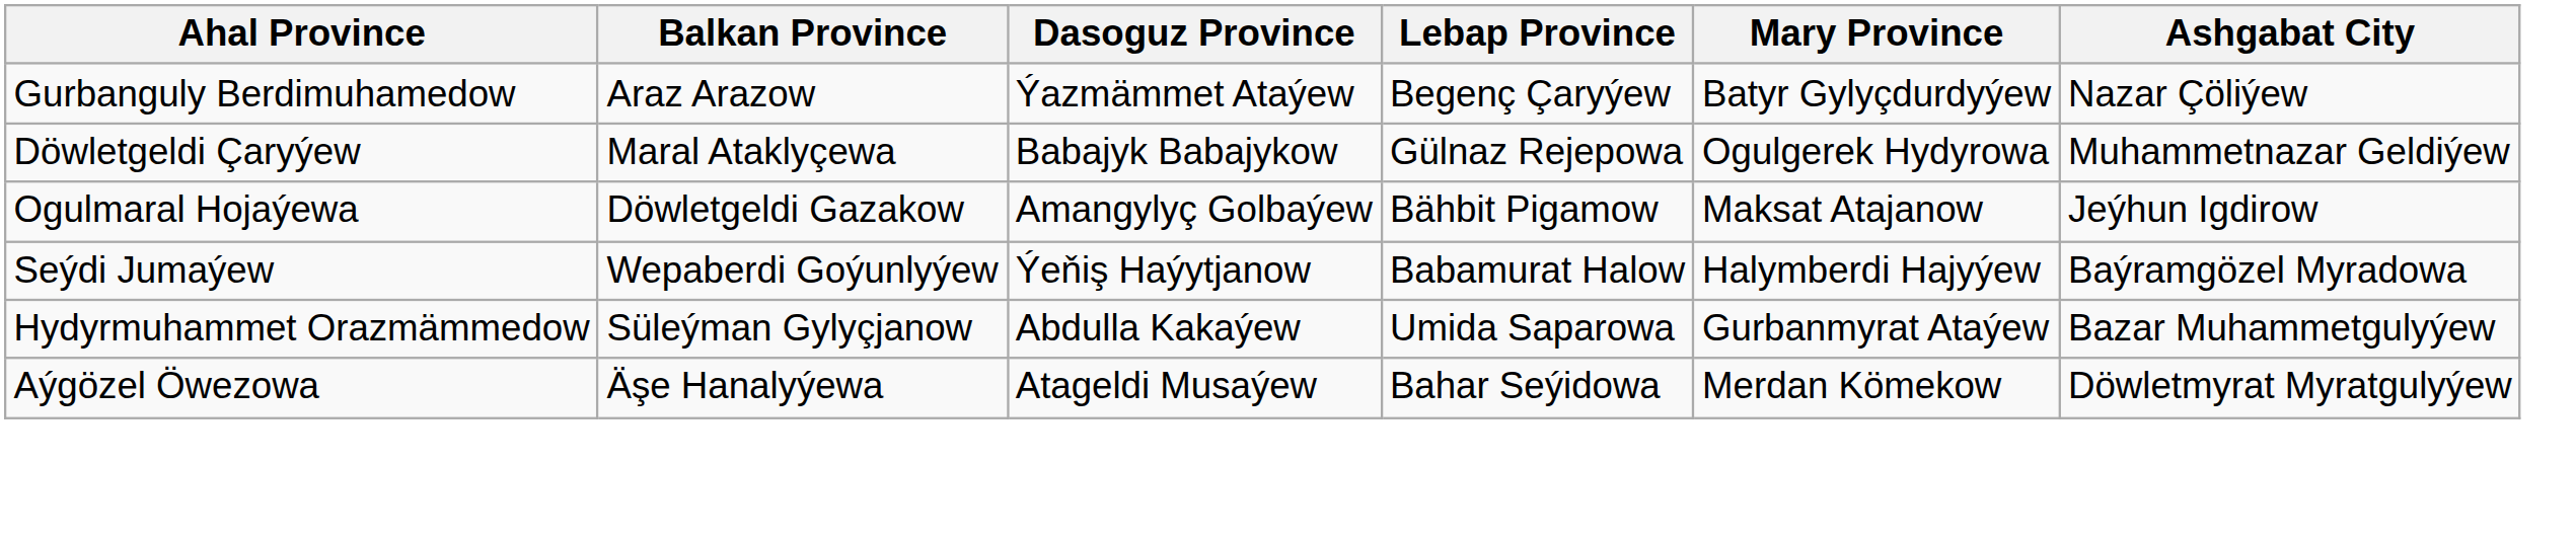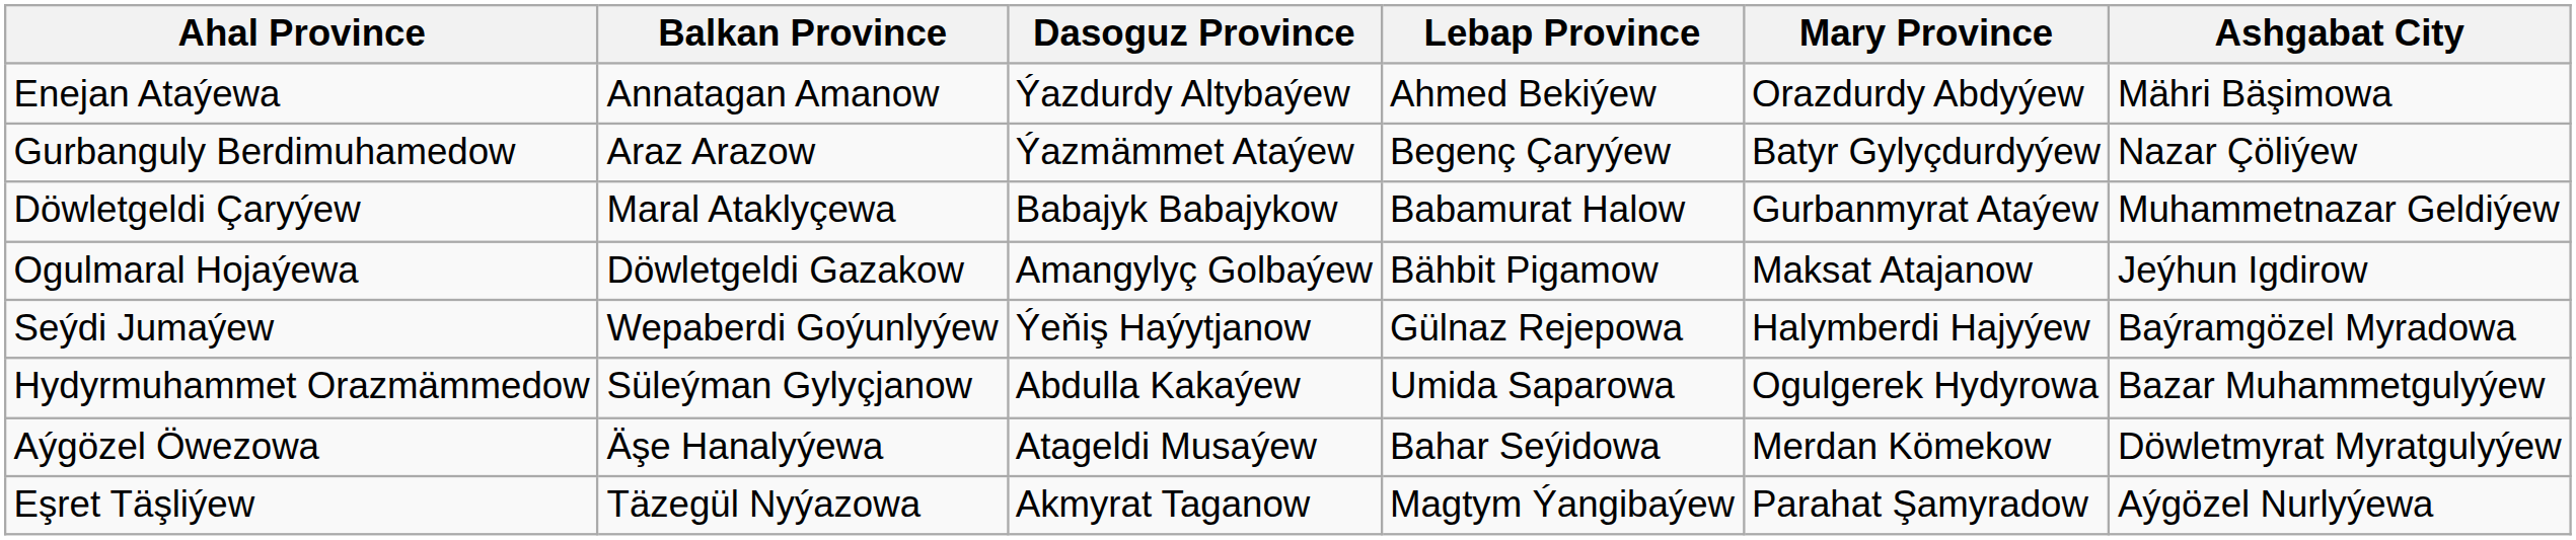 <table class="wikitable">
 <tr>
 <th>Ahal Province</th>
 <th>Balkan Province</th>
 <th>Dasoguz Province</th>
 <th>Lebap Province</th>
 <th>Mary Province</th>
 <th>Ashgabat City</th>
+</tr>
+<tr>
+<td>Enejan Ataýewa</td>
+<td>Annatagan Amanow</td>
+<td>Ýazdurdy Altybaýew</td>
+<td>Ahmed Bekiýew</td>
+<td>Orazdurdy Abdyýew</td>
+<td>Mähri Bäşimowa</td>
 </tr>
 <tr>
 <td>Gurbanguly Berdimuhamedow</td>
 <td>Araz Arazow</td>
 <td>Ýazmämmet Ataýew</td>
 <td>Begenç Çaryýew</td>
 <td>Batyr Gylyçdurdyýew</td>
 <td>Nazar Çöliýew</td>
 </tr>
 <tr>
 <td>Döwletgeldi Çaryýew</td>
 <td>Maral Ataklyçewa</td>
 <td>Babajyk Babajykow</td>
-<td>Gülnaz Rejepowa</td>
-<td>Ogulgerek Hydyrowa</td>
+<td>Babamurat Halow</td>
+<td>Gurbanmyrat Ataýew</td>
 <td>Muhammetnazar Geldiýew</td>
 </tr>
 <tr>
 <td>Ogulmaral Hojaýewa</td>
 <td>Döwletgeldi Gazakow</td>
 <td>Amangylyç Golbaýew</td>
 <td>Bähbit Pigamow</td>
 <td>Maksat Atajanow</td>
 <td>Jeýhun Igdirow</td>
 </tr>
 <tr>
 <td>Seýdi Jumaýew</td>
 <td>Wepaberdi Goýunlyýew</td>
 <td>Ýeňiş Haýytjanow</td>
-<td>Babamurat Halow</td>
+<td>Gülnaz Rejepowa</td>
 <td>Halymberdi Hajyýew</td>
 <td>Baýramgözel Myradowa</td>
 </tr>
 <tr>
 <td>Hydyrmuhammet Orazmämmedow</td>
 <td>Süleýman Gylyçjanow</td>
 <td>Abdulla Kakaýew</td>
 <td>Umida Saparowa</td>
-<td>Gurbanmyrat Ataýew</td>
+<td>Ogulgerek Hydyrowa</td>
 <td>Bazar Muhammetgulyýew</td>
 </tr>
 <tr>
 <td>Aýgözel Öwezowa</td>
 <td>Äşe Hanalyýewa</td>
 <td>Atageldi Musaýew</td>
 <td>Bahar Seýidowa</td>
 <td>Merdan Kömekow</td>
 <td>Döwletmyrat Myratgulyýew</td>
 </tr>
+<tr>
+<td>Eşret Täşliýew</td>
+<td>Täzegül Nyýazowa</td>
+<td>Akmyrat Taganow</td>
+<td>Magtym Ýangibaýew</td>
+<td>Parahat Şamyradow</td>
+<td>Aýgözel Nurlyýewa</td>
+</tr>
 </table>
